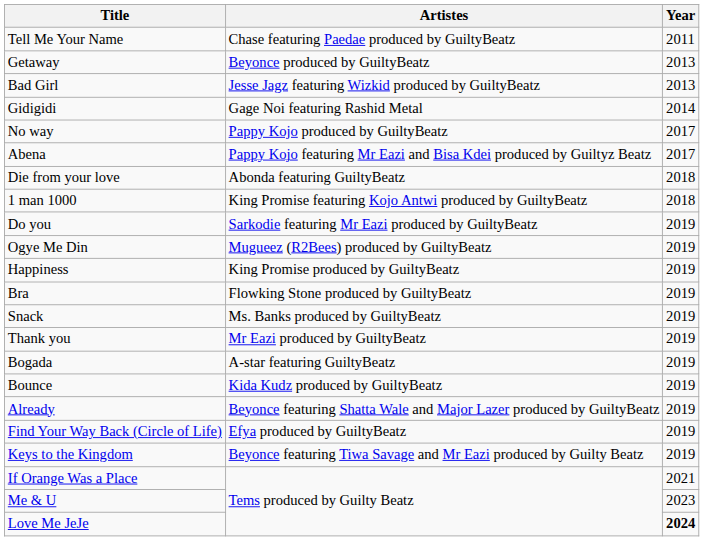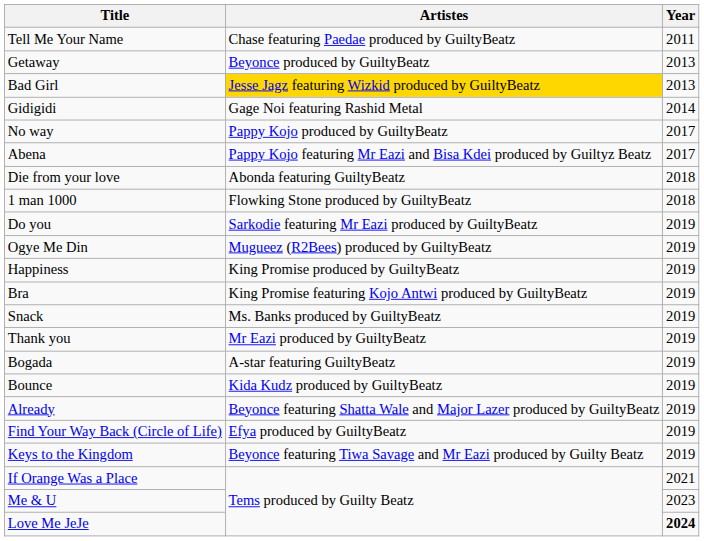 <table class="wikitable">
 <tr>
 <th>Title</th>
 <th>Artistes</th>
 <th>Year</th>
 </tr>
 <tr>
 <td>Tell Me Your Name</td>
 <td>Chase featuring <a href='#'>Paedae</a> produced by GuiltyBeatz</td>
 <td>2011</td>
 </tr>
 <tr>
 <td>Getaway</td>
 <td><a href='#'>Beyonce</a> produced by GuiltyBeatz</td>
 <td>2013</td>
 </tr>
 <tr>
 <td>Bad Girl</td>
-<td><a href='#'>Jesse Jagz</a> featuring <a href='#'>Wizkid</a> produced by GuiltyBeatz</td>
+<td style="background: gold;"><a href='#'>Jesse Jagz</a> featuring <a href='#'>Wizkid</a> produced by GuiltyBeatz</td>
 <td>2013</td>
 </tr>
 <tr>
 <td>Gidigidi</td>
 <td>Gage Noi featuring Rashid Metal</td>
 <td>2014</td>
 </tr>
 <tr>
 <td>No way</td>
 <td><a href='#'>Pappy Kojo</a> produced by GuiltyBeatz</td>
 <td>2017</td>
 </tr>
 <tr>
 <td>Abena</td>
 <td><a href='#'>Pappy Kojo</a> featuring <a href='#'>Mr Eazi</a> and <a href='#'>Bisa Kdei</a> produced by Guiltyz Beatz</td>
 <td>2017</td>
 </tr>
 <tr>
 <td>Die from your love</td>
 <td>Abonda featuring GuiltyBeatz</td>
 <td>2018</td>
 </tr>
 <tr>
 <td>1 man 1000</td>
-<td>King Promise featuring <a href='#'>Kojo Antwi</a> produced by GuiltyBeatz</td>
+<td>Flowking Stone produced by GuiltyBeatz</td>
 <td>2018</td>
 </tr>
 <tr>
 <td>Do you</td>
 <td><a href='#'>Sarkodie</a> featuring <a href='#'>Mr Eazi</a> produced by GuiltyBeatz</td>
 <td>2019</td>
 </tr>
 <tr>
 <td>Ogye Me Din</td>
 <td><a href='#'>Mugueez</a> (<a href='#'>R2Bees</a>) produced by GuiltyBeatz</td>
 <td>2019</td>
 </tr>
 <tr>
 <td>Happiness</td>
 <td>King Promise produced by GuiltyBeatz</td>
 <td>2019</td>
 </tr>
 <tr>
 <td>Bra</td>
-<td>Flowking Stone produced by GuiltyBeatz</td>
+<td>King Promise featuring <a href='#'>Kojo Antwi</a> produced by GuiltyBeatz</td>
 <td>2019</td>
 </tr>
 <tr>
 <td>Snack</td>
 <td>Ms. Banks produced by GuiltyBeatz</td>
 <td>2019</td>
 </tr>
 <tr>
 <td>Thank you</td>
 <td><a href='#'>Mr Eazi</a> produced by GuiltyBeatz</td>
 <td>2019</td>
 </tr>
 <tr>
 <td>Bogada</td>
 <td>A-star featuring GuiltyBeatz</td>
 <td>2019</td>
 </tr>
 <tr>
 <td>Bounce</td>
 <td><a href='#'>Kida Kudz</a> produced by GuiltyBeatz</td>
 <td>2019</td>
 </tr>
 <tr>
 <td><a href='#'>Already</a></td>
 <td><a href='#'>Beyonce</a> featuring <a href='#'>Shatta Wale</a> and <a href='#'>Major Lazer</a> produced by GuiltyBeatz</td>
 <td>2019</td>
 </tr>
 <tr>
 <td><a href='#'>Find Your Way Back (Circle of Life)</a></td>
 <td><a href='#'>Efya</a> produced by GuiltyBeatz</td>
 <td>2019</td>
 </tr>
 <tr>
 <td><a href='#'>Keys to the Kingdom</a></td>
 <td><a href='#'>Beyonce</a> featuring <a href='#'>Tiwa Savage</a> and <a href='#'>Mr Eazi</a> produced by Guilty Beatz</td>
 <td>2019</td>
 </tr>
 <tr>
 <td><a href='#'>If Orange Was a Place</a></td>
 <td rowspan="3"><a href='#'>Tems</a> produced by Guilty Beatz</td>
 <td>2021</td>
 </tr>
 <tr>
 <td><a href='#'>Me & U</a></td>
 <td>2023</td>
 </tr>
 <tr>
 <td><a href='#'>Love Me JeJe</a></td>
 <td><strong>2024</strong></td>
 </tr>
 </table>
